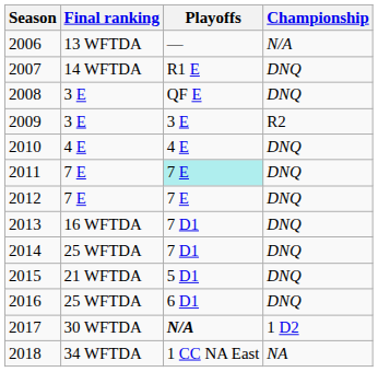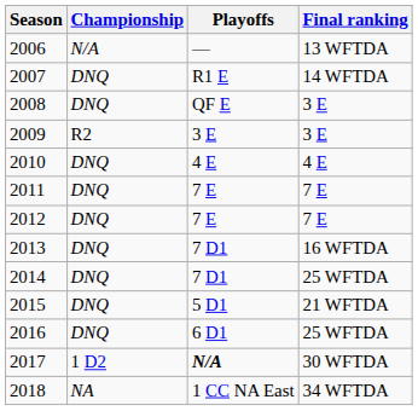 <table class="wikitable sortable">
 <tr>
 <th>Season</th>
+<th><a href='#'>Championship</a></th>
+<th>Playoffs</th>
 <th><a href='#'>Final ranking</a></th>
-<th>Playoffs</th>
-<th><a href='#'>Championship</a></th>
 </tr>
 <tr>
 <td>2006</td>
+<td><em>N/A</em></td>
+<td>—</td>
 <td>13 WFTDA</td>
-<td>—</td>
-<td><em>N/A</em></td>
 </tr>
 <tr>
 <td>2007</td>
+<td><em>DNQ</em></td>
+<td>R1 <a href='#'>E</a></td>
 <td>14 WFTDA </td>
-<td>R1 <a href='#'>E</a></td>
-<td><em>DNQ</em></td>
 </tr>
 <tr>
 <td>2008</td>
+<td><em>DNQ</em></td>
+<td>QF <a href='#'>E</a></td>
 <td>3 <a href='#'>E</a></td>
-<td>QF <a href='#'>E</a></td>
-<td><em>DNQ</em></td>
 </tr>
 <tr>
 <td>2009</td>
+<td>R2</td>
 <td>3 <a href='#'>E</a></td>
 <td>3 <a href='#'>E</a></td>
-<td>R2</td>
 </tr>
 <tr>
 <td>2010</td>
+<td><em>DNQ</em></td>
 <td>4 <a href='#'>E</a></td>
 <td>4 <a href='#'>E</a></td>
-<td><em>DNQ</em></td>
 </tr>
 <tr>
 <td>2011</td>
+<td><em>DNQ</em></td>
 <td>7 <a href='#'>E</a></td>
-<td style="background: paleturquoise;">7 <a href='#'>E</a></td>
-<td><em>DNQ</em></td>
+<td>7 <a href='#'>E</a></td>
 </tr>
 <tr>
 <td>2012</td>
+<td><em>DNQ</em></td>
 <td>7 <a href='#'>E</a></td>
 <td>7 <a href='#'>E</a></td>
-<td><em>DNQ</em></td>
 </tr>
 <tr>
 <td>2013</td>
+<td><em>DNQ</em></td>
+<td>7 <a href='#'>D1</a></td>
 <td>16 WFTDA</td>
-<td>7 <a href='#'>D1</a></td>
-<td><em>DNQ</em></td>
 </tr>
 <tr>
 <td>2014</td>
+<td><em>DNQ</em></td>
+<td>7 <a href='#'>D1</a></td>
 <td>25 WFTDA</td>
-<td>7 <a href='#'>D1</a></td>
-<td><em>DNQ</em></td>
 </tr>
 <tr>
 <td>2015</td>
+<td><em>DNQ</em></td>
+<td>5 <a href='#'>D1</a></td>
 <td>21 WFTDA</td>
-<td>5 <a href='#'>D1</a></td>
-<td><em>DNQ</em></td>
 </tr>
 <tr>
 <td>2016</td>
+<td><em>DNQ</em></td>
+<td>6 <a href='#'>D1</a></td>
 <td>25 WFTDA</td>
-<td>6 <a href='#'>D1</a></td>
-<td><em>DNQ</em></td>
 </tr>
 <tr>
 <td>2017</td>
+<td>1 <a href='#'>D2</a></td>
+<td><strong><em>N/A</em></strong></td>
 <td>30 WFTDA</td>
-<td><strong><em>N/A</em></strong></td>
-<td>1 <a href='#'>D2</a></td>
 </tr>
 <tr>
 <td>2018</td>
+<td><em>NA</em></td>
+<td>1 <a href='#'>CC</a> NA East</td>
 <td>34 WFTDA</td>
-<td>1 <a href='#'>CC</a> NA East</td>
-<td><em>NA</em></td>
 </tr>
 </table>
